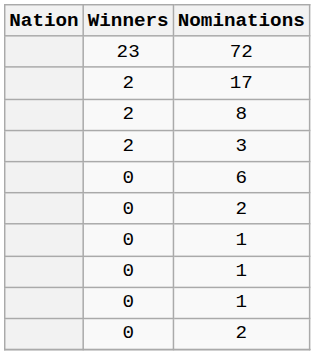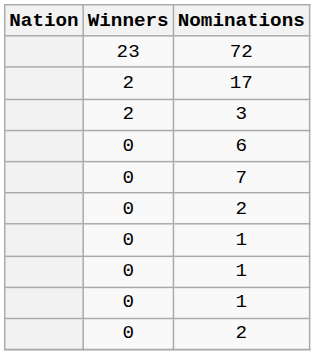 <table class="wikitable plainrowheaders sortable"  style="text-align: center">
 <tr>
 <th scope="col">Nation</th>
 <th scope="col">Winners</th>
 <th scope="col">Nominations</th>
 </tr>
 <tr>
 <th scope="row"></th>
 <td>23</td>
 <td>72</td>
 </tr>
 <tr>
 <th scope="row"></th>
 <td>2</td>
 <td>17</td>
 </tr>
 <tr>
 <th scope="row"></th>
 <td>2</td>
-<td>8</td>
-</tr>
-<tr>
-<th scope="row"></th>
-<td>2</td>
 <td>3</td>
 </tr>
 <tr>
 <th scope="row"></th>
 <td>0</td>
 <td>6</td>
+</tr>
+<tr>
+<th scope="row"></th>
+<td>0</td>
+<td>7</td>
 </tr>
 <tr>
 <th scope="row"></th>
 <td>0</td>
 <td>2</td>
 </tr>
 <tr>
 <th scope="row"></th>
 <td>0</td>
 <td>1</td>
 </tr>
 <tr>
 <th scope="row"></th>
 <td>0</td>
 <td>1</td>
 </tr>
 <tr>
 <th scope="row"></th>
 <td>0</td>
 <td>1</td>
 </tr>
 <tr>
 <th scope="row"></th>
 <td>0</td>
 <td>2</td>
 </tr>
 <tr>
 </tr>
 </table>
